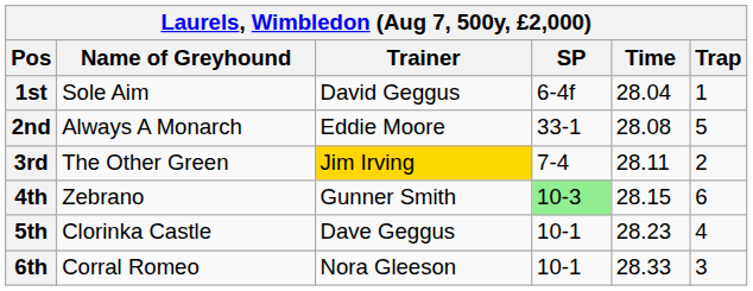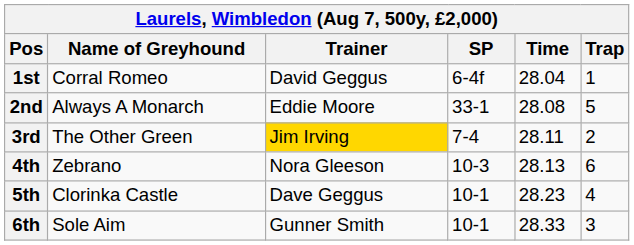 <table class="wikitable">
 <tr>
 <th colspan="6"><a href='#'>Laurels</a>, <a href='#'>Wimbledon</a> (Aug 7, 500y, £2,000)</th>
 </tr>
 <tr>
 <th width=30>Pos</th>
 <th width=180>Name of Greyhound</th>
 <th width=150>Trainer</th>
 <th width=50>SP</th>
 <th width=50>Time</th>
 <th width=30>Trap</th>
 </tr>
 <tr>
 <th>1st</th>
-<td>Sole Aim</td>
+<td>Corral Romeo</td>
 <td>David Geggus</td>
 <td>6-4f</td>
 <td>28.04</td>
 <td>1</td>
 </tr>
 <tr>
 <th>2nd</th>
 <td>Always A Monarch</td>
 <td>Eddie Moore</td>
 <td>33-1</td>
 <td>28.08</td>
 <td>5</td>
 </tr>
 <tr>
 <th>3rd</th>
 <td>The Other Green</td>
 <td style="background: gold;">Jim Irving</td>
 <td>7-4</td>
 <td>28.11</td>
 <td>2</td>
 </tr>
 <tr>
 <th>4th</th>
 <td>Zebrano</td>
-<td>Gunner Smith</td>
-<td style="background: lightgreen;">10-3</td>
-<td>28.15</td>
+<td>Nora Gleeson</td>
+<td>10-3</td>
+<td>28.13</td>
 <td>6</td>
 </tr>
 <tr>
 <th>5th</th>
 <td>Clorinka Castle</td>
 <td>Dave Geggus</td>
 <td>10-1</td>
 <td>28.23</td>
 <td>4</td>
 </tr>
 <tr>
 <th>6th</th>
-<td>Corral Romeo</td>
-<td>Nora Gleeson</td>
+<td>Sole Aim</td>
+<td>Gunner Smith</td>
 <td>10-1</td>
 <td>28.33</td>
 <td>3</td>
 </tr>
 </table>
